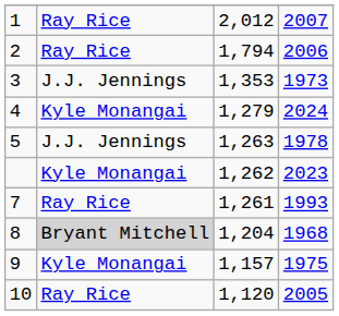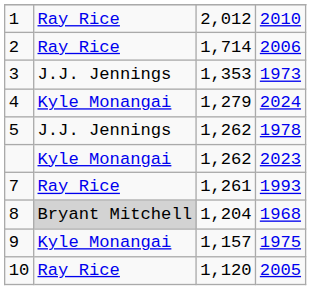 <table class="wikitable">
 <tr>
 </tr>
 <tr>
 <td>1</td>
 <td><a href='#'>Ray Rice</a></td>
 <td>2,012</td>
-<td><a href='#'>2007</a></td>
+<td><a href='#'>2010</a></td>
 </tr>
 <tr>
 <td>2</td>
 <td><a href='#'>Ray Rice</a></td>
-<td>1,794</td>
+<td>1,714</td>
 <td><a href='#'>2006</a></td>
 </tr>
 <tr>
 <td>3</td>
 <td>J.J. Jennings</td>
 <td>1,353</td>
 <td><a href='#'>1973</a></td>
 </tr>
 <tr>
 <td>4</td>
 <td><a href='#'>Kyle Monangai</a></td>
 <td>1,279</td>
 <td><a href='#'>2024</a></td>
 </tr>
 <tr>
 <td>5</td>
 <td>J.J. Jennings</td>
-<td>1,263</td>
+<td>1,262</td>
 <td><a href='#'>1978</a></td>
 </tr>
 <tr>
 <td></td>
 <td><a href='#'>Kyle Monangai</a></td>
 <td>1,262</td>
 <td><a href='#'>2023</a></td>
 </tr>
 <tr>
 <td>7</td>
 <td><a href='#'>Ray Rice</a></td>
 <td>1,261</td>
 <td><a href='#'>1993</a></td>
 </tr>
 <tr>
 <td>8</td>
 <td style="background: lightgrey;">Bryant Mitchell</td>
 <td>1,204</td>
 <td><a href='#'>1968</a></td>
 </tr>
 <tr>
 <td>9</td>
 <td><a href='#'>Kyle Monangai</a></td>
 <td>1,157</td>
 <td><a href='#'>1975</a></td>
 </tr>
 <tr>
 <td>10</td>
 <td><a href='#'>Ray Rice</a></td>
 <td>1,120</td>
 <td><a href='#'>2005</a></td>
 </tr>
 </table>
